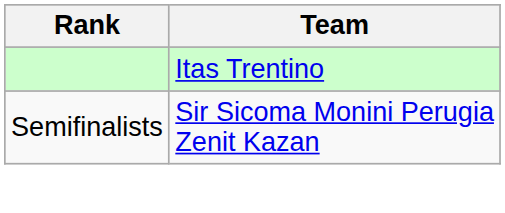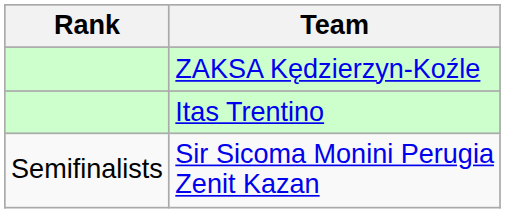 <table class="wikitable" style="text-align:center">
 <tr>
 <th width=40>Rank</th>
 <th>Team</th>
+</tr>
+<tr bgcolor=#CCFFCC>
+<td></td>
+<td align=left> <a href='#'>ZAKSA Kędzierzyn-Koźle</a></td>
 </tr>
 <tr bgcolor=#CCFFCC>
 <td></td>
 <td align=left> <a href='#'>Itas Trentino</a></td>
 </tr>
 <tr>
 <td>Semifinalists</td>
 <td align=left> <a href='#'>Sir Sicoma Monini Perugia</a><br>  <a href='#'>Zenit Kazan</a></td>
 </tr>
 </table>
